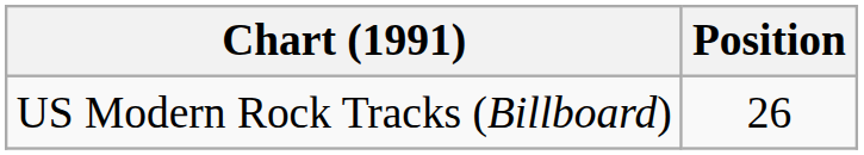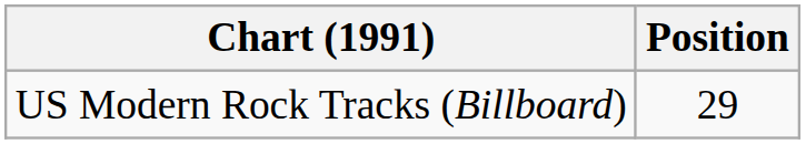 <table class="wikitable">
 <tr>
 <th>Chart (1991)</th>
 <th>Position</th>
 </tr>
 <tr>
 <td>US Modern Rock Tracks (<em>Billboard</em>)</td>
-<td align="center">26</td>
+<td align="center">29</td>
 </tr>
 </table>
